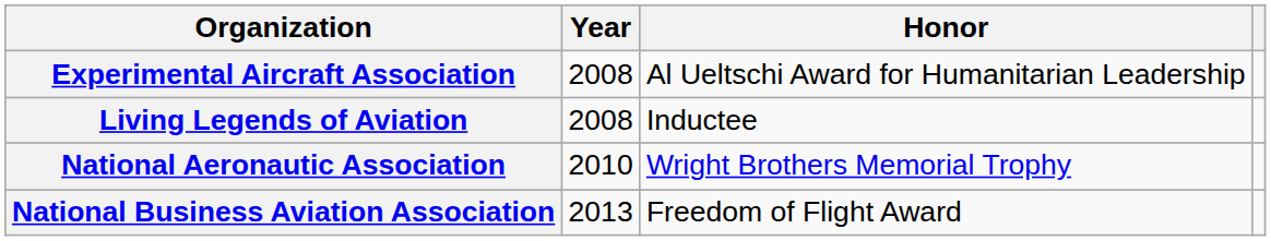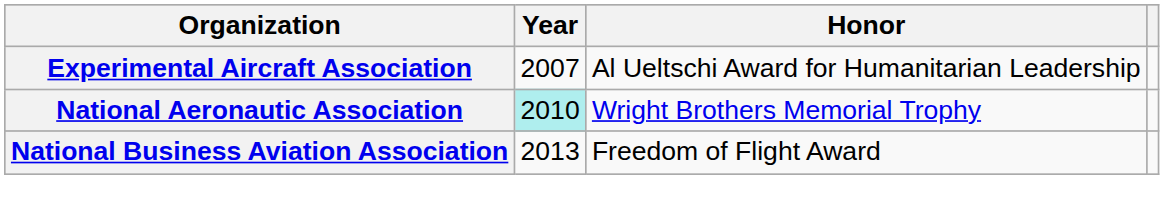 <table class="wikitable plainrowheaders sortable" style="margin-right: 0;">
 <tr>
 <th scope="col">Organization</th>
 <th scope="col">Year</th>
 <th scope="col">Honor</th>
 <th scope="col" class="unsortable"></th>
 </tr>
 <tr>
 <th scope="row"><a href='#'>Experimental Aircraft Association</a></th>
-<td>2008</td>
+<td>2007</td>
 <td>Al Ueltschi Award for Humanitarian Leadership</td>
 <td style="text-align:center;"></td>
 </tr>
 <tr>
-<th scope="row"><a href='#'>Living Legends of Aviation</a></th>
-<td>2008</td>
-<td>Inductee</td>
-<td style="text-align:center;"></td>
-</tr>
-<tr>
 <th scope="row"><a href='#'>National Aeronautic Association</a></th>
-<td>2010</td>
+<td style="background: paleturquoise;">2010</td>
 <td><a href='#'>Wright Brothers Memorial Trophy</a></td>
 <td style="text-align:center;"></td>
 </tr>
 <tr>
 <th scope="row"><a href='#'>National Business Aviation Association</a></th>
 <td>2013</td>
 <td>Freedom of Flight Award</td>
 <td style="text-align:center;"></td>
 </tr>
 </table>
